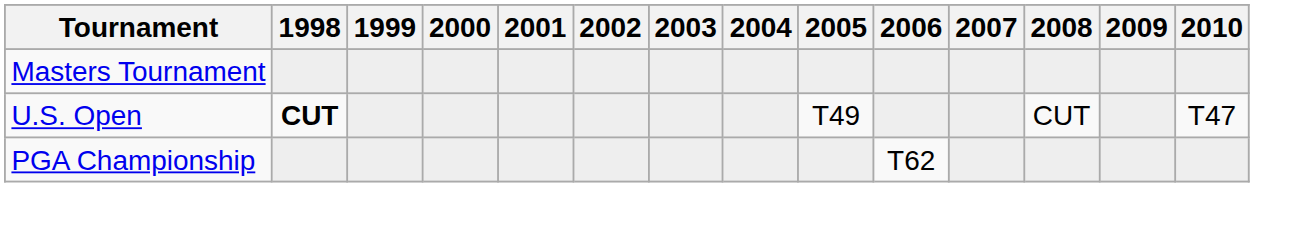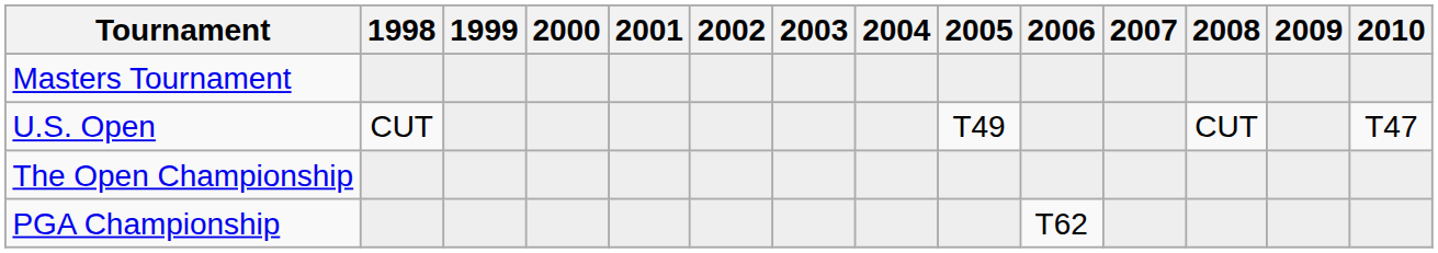 <table class="wikitable" style="font-size:95%;text-align:center;">
 <tr>
 <th>Tournament</th>
 <th>1998</th>
 <th>1999</th>
 <th>2000</th>
 <th>2001</th>
 <th>2002</th>
 <th>2003</th>
 <th>2004</th>
 <th>2005</th>
 <th>2006</th>
 <th>2007</th>
 <th>2008</th>
 <th>2009</th>
 <th>2010</th>
 </tr>
 <tr>
 <td align=left><a href='#'>Masters Tournament</a></td>
 <td style="background:#eeeeee;"></td>
 <td style="background:#eeeeee;"></td>
 <td style="background:#eeeeee;"></td>
 <td style="background:#eeeeee;"></td>
 <td style="background:#eeeeee;"></td>
 <td style="background:#eeeeee;"></td>
 <td style="background:#eeeeee;"></td>
 <td style="background:#eeeeee;"></td>
 <td style="background:#eeeeee;"></td>
 <td style="background:#eeeeee;"></td>
 <td style="background:#eeeeee;"></td>
 <td style="background:#eeeeee;"></td>
 <td style="background:#eeeeee;"></td>
 </tr>
 <tr>
 <td align=left><a href='#'>U.S. Open</a></td>
-<td><strong>CUT</strong></td>
+<td>CUT</td>
 <td style="background:#eeeeee;"></td>
 <td style="background:#eeeeee;"></td>
 <td style="background:#eeeeee;"></td>
 <td style="background:#eeeeee;"></td>
 <td style="background:#eeeeee;"></td>
 <td style="background:#eeeeee;"></td>
 <td>T49</td>
 <td style="background:#eeeeee;"></td>
 <td style="background:#eeeeee;"></td>
 <td>CUT</td>
 <td style="background:#eeeeee;"></td>
 <td>T47</td>
+</tr>
+<tr>
+<td align=left><a href='#'>The Open Championship</a></td>
+<td style="background:#eeeeee;"></td>
+<td style="background:#eeeeee;"></td>
+<td style="background:#eeeeee;"></td>
+<td style="background:#eeeeee;"></td>
+<td style="background:#eeeeee;"></td>
+<td style="background:#eeeeee;"></td>
+<td style="background:#eeeeee;"></td>
+<td style="background:#eeeeee;"></td>
+<td style="background:#eeeeee;"></td>
+<td style="background:#eeeeee;"></td>
+<td style="background:#eeeeee;"></td>
+<td style="background:#eeeeee;"></td>
+<td style="background:#eeeeee;"></td>
 </tr>
 <tr>
 <td align=left><a href='#'>PGA Championship</a></td>
 <td style="background:#eeeeee;"></td>
 <td style="background:#eeeeee;"></td>
 <td style="background:#eeeeee;"></td>
 <td style="background:#eeeeee;"></td>
 <td style="background:#eeeeee;"></td>
 <td style="background:#eeeeee;"></td>
 <td style="background:#eeeeee;"></td>
 <td style="background:#eeeeee;"></td>
 <td>T62</td>
 <td style="background:#eeeeee;"></td>
 <td style="background:#eeeeee;"></td>
 <td style="background:#eeeeee;"></td>
 <td style="background:#eeeeee;"></td>
 </tr>
 </table>
